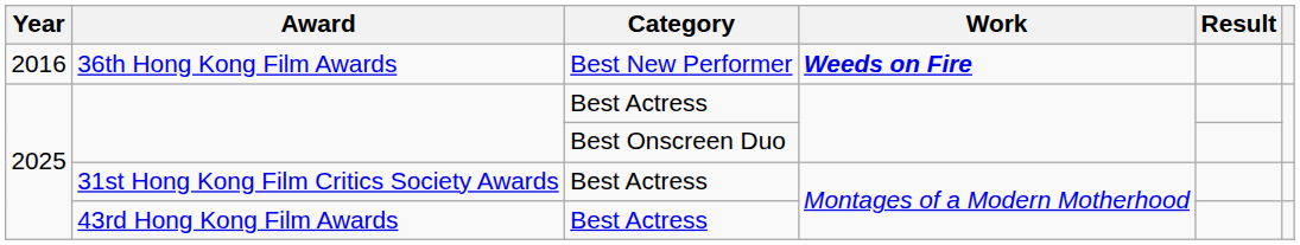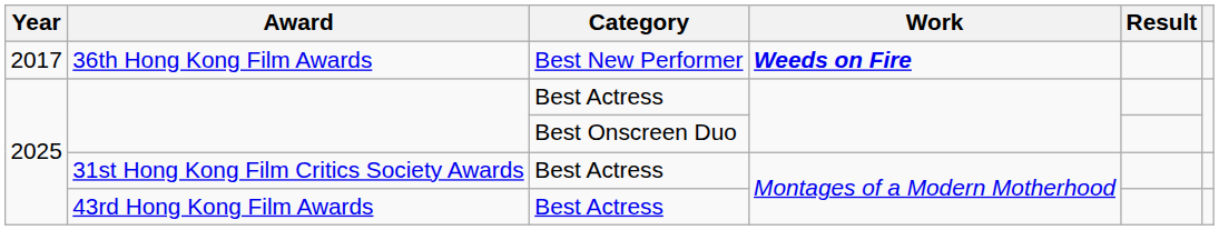 <table class="wikitable plainrowheaders">
 <tr>
 <th>Year</th>
 <th>Award</th>
 <th>Category</th>
 <th>Work</th>
 <th>Result</th>
 <th></th>
 </tr>
 <tr>
-<td>2016</td>
+<td>2017</td>
 <td><a href='#'>36th Hong Kong Film Awards</a></td>
 <td><a href='#'>Best New Performer</a></td>
 <td><strong><em><a href='#'>Weeds on Fire</a></em></strong></td>
 <td></td>
 <td></td>
 </tr>
 <tr>
 <td rowspan="4">2025</td>
 <td rowspan="2"></td>
 <td>Best Actress</td>
 <td rowspan="2"><em></em></td>
 <td></td>
 <td rowspan="2"></td>
 </tr>
 <tr>
 <td>Best Onscreen Duo</td>
 <td></td>
 </tr>
 <tr>
 <td><a href='#'>31st Hong Kong Film Critics Society Awards</a></td>
 <td>Best Actress</td>
 <td rowspan="2"><em><a href='#'>Montages of a Modern Motherhood</a></em></td>
 <td></td>
 <td></td>
 </tr>
 <tr>
 <td><a href='#'>43rd Hong Kong Film Awards</a></td>
 <td><a href='#'>Best Actress</a></td>
 <td></td>
 <td></td>
 </tr>
 </table>
